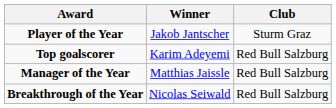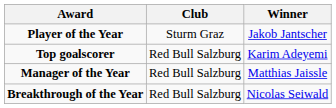 <table class="wikitable" style="text-align:center">
 <tr>
 <th><strong>Award</strong></th>
+<th>Club</th>
 <th>Winner</th>
-<th>Club</th>
 </tr>
 <tr>
 <td><strong>Player of the Year</strong></td>
+<td>Sturm Graz</td>
 <td> <a href='#'>Jakob Jantscher</a></td>
-<td>Sturm Graz</td>
 </tr>
 <tr>
 <td><strong>Top goalscorer</strong></td>
+<td>Red Bull Salzburg</td>
 <td> <a href='#'>Karim Adeyemi</a></td>
-<td>Red Bull Salzburg</td>
 </tr>
 <tr>
 <td><strong>Manager of the Year</strong></td>
+<td>Red Bull Salzburg</td>
 <td> <a href='#'>Matthias Jaissle</a></td>
-<td>Red Bull Salzburg</td>
 </tr>
 <tr>
 <td><strong>Breakthrough of the Year</strong></td>
+<td>Red Bull Salzburg</td>
 <td> <a href='#'>Nicolas Seiwald</a></td>
-<td>Red Bull Salzburg</td>
 </tr>
 </table>
